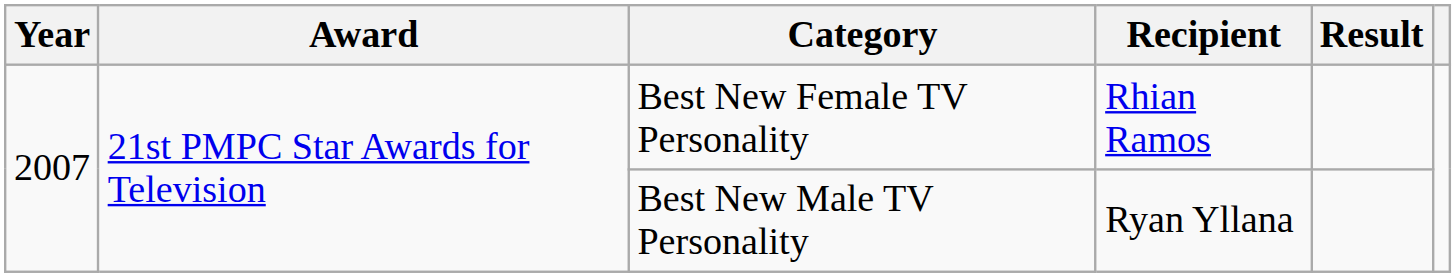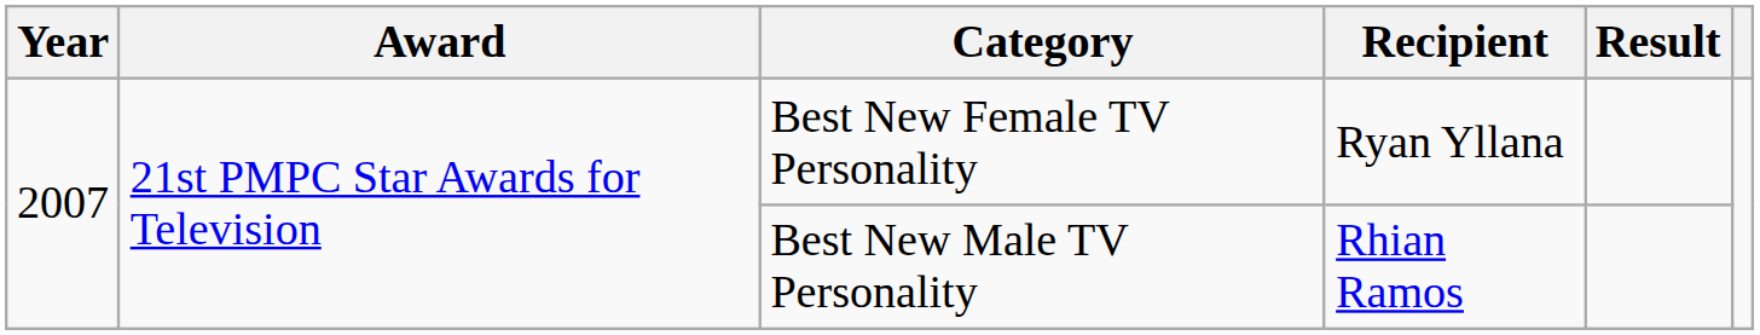 <table class="wikitable">
 <tr>
 <th>Year</th>
 <th>Award</th>
 <th>Category</th>
 <th>Recipient</th>
 <th>Result</th>
 <th></th>
 </tr>
 <tr>
 <td rowspan=2>2007</td>
 <td rowspan=2><a href='#'>21st PMPC Star Awards for Television</a></td>
 <td>Best New Female TV Personality</td>
-<td><a href='#'>Rhian Ramos</a></td>
+<td>Ryan Yllana</td>
 <td></td>
 <td rowspan=2></td>
 </tr>
 <tr>
 <td>Best New Male TV Personality</td>
-<td>Ryan Yllana</td>
+<td><a href='#'>Rhian Ramos</a></td>
 <td></td>
 </tr>
 </table>
